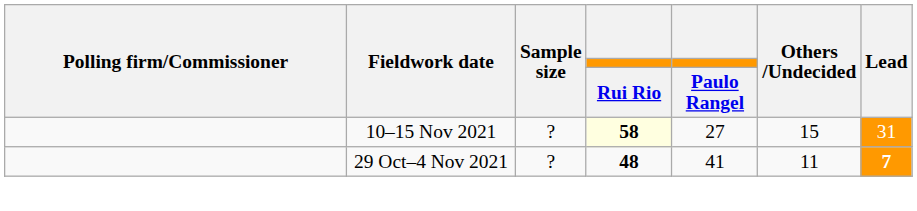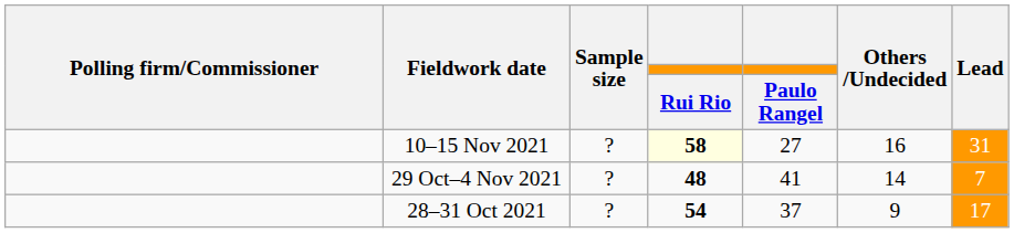 <table class="wikitable collapsible" style="text-align:center; font-size:95%; line-height:16px;">
 <tr style="height:42px;">
 <th rowspan="3" style="width:260px;">Polling firm/Commissioner</th>
 <th rowspan="3" style="width:125px;">Fieldwork date</th>
 <th rowspan="3" style="width:40px;">Sample size</th>
 <th class="unsortable" style="width:60px;"></th>
 <th class="unsortable" style="width:60px;"></th>
 <th rowspan="3" style="width:60px;">Others<br>/Undecided</th>
 <th rowspan="3" style="width:30px;">Lead</th>
 </tr>
 <tr>
 <th style="color:inherit;background:#FF9900;"></th>
 <th style="color:inherit;background:#FF9900;"></th>
 </tr>
 <tr>
 <th><a href='#'>Rui Rio</a></th>
 <th><a href='#'>Paulo Rangel</a></th>
 </tr>
 <tr>
 <td></td>
 <td data-sort-value="2019-10-03">10–15 Nov 2021</td>
 <td>?</td>
 <td style="background: lightyellow;"><strong>58</strong></td>
 <td>27</td>
-<td>15</td>
+<td>16</td>
 <td style="background:#FF9900; color:white;">31</td>
 </tr>
 <tr>
 <td></td>
 <td>29 Oct–4 Nov 2021</td>
 <td>?</td>
 <td><strong>48</strong></td>
 <td>41</td>
-<td>11</td>
-<td style="background:#FF9900; color:white;"><strong>7</strong></td>
+<td>14</td>
+<td style="background:#FF9900; color:white;">7</td>
+</tr>
+<tr>
+<td></td>
+<td>28–31 Oct 2021</td>
+<td>?</td>
+<td><strong>54</strong></td>
+<td>37</td>
+<td>9</td>
+<td style="background:#FF9900; color:white;">17</td>
 </tr>
 </table>
